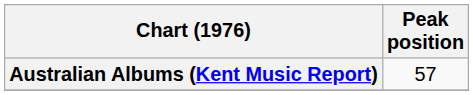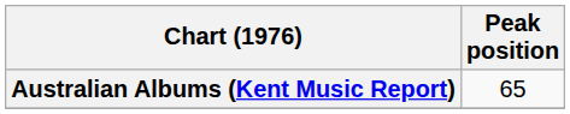 <table class="wikitable sortable plainrowheaders" style="text-align:center">
 <tr>
 <th scope="col">Chart (1976)</th>
 <th scope="col">Peak<br>position</th>
 </tr>
 <tr>
 <th scope="row">Australian Albums (<a href='#'>Kent Music Report</a>)</th>
-<td style="text-align:center;">57</td>
+<td style="text-align:center;">65</td>
 </tr>
 <tr>
 </tr>
 <tr>
 </tr>
 </table>
